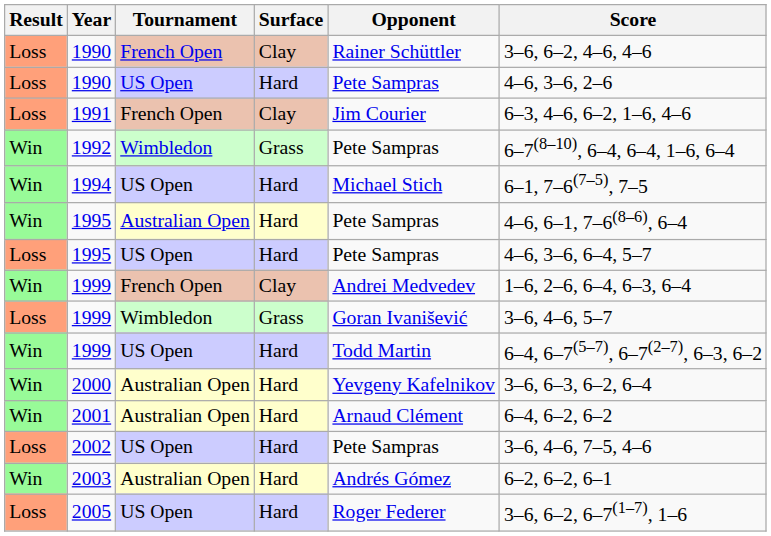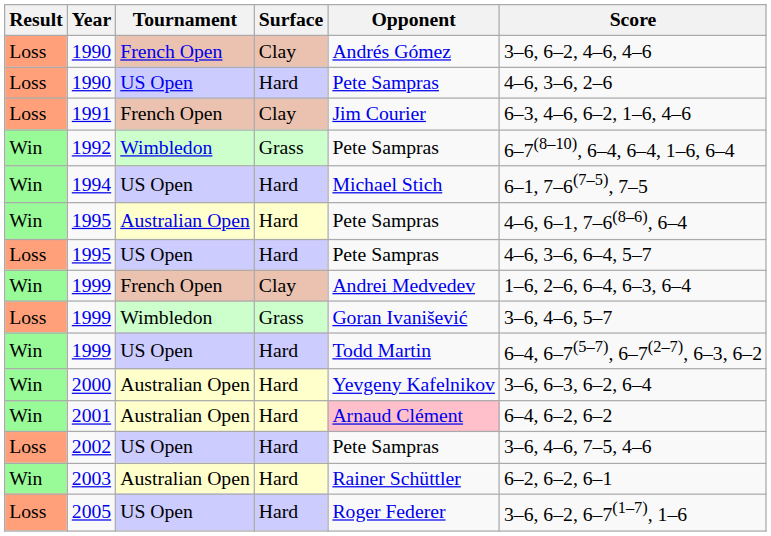 <table class="sortable wikitable">
 <tr>
 <th scope="col">Result</th>
 <th scope="col">Year</th>
 <th scope="col">Tournament</th>
 <th scope="col">Surface</th>
 <th scope="col">Opponent</th>
 <th scope="col" class="unsortable">Score</th>
 </tr>
 <tr>
 <td style="background:#ffa07a;">Loss</td>
 <td><a href='#'>1990</a></td>
 <td style="background:#ebc2af;"><a href='#'>French Open</a></td>
 <td style="background:#ebc2af;">Clay</td>
-<td data-sort-value="Schüttler"> <a href='#'>Rainer Schüttler</a></td>
+<td data-sort-value="Gómez"> <a href='#'>Andrés Gómez</a></td>
 <td>3–6, 6–2, 4–6, 4–6</td>
 </tr>
 <tr>
 <td style="background:#ffa07a;">Loss</td>
 <td><a href='#'>1990</a></td>
 <td style="background:#ccf;"><a href='#'>US Open</a></td>
 <td style="background:#ccf;">Hard</td>
 <td data-sort-value="Sampras"> <a href='#'>Pete Sampras</a></td>
 <td>4–6, 3–6, 2–6</td>
 </tr>
 <tr>
 <td style="background:#ffa07a;">Loss</td>
 <td><a href='#'>1991</a></td>
 <td style="background:#ebc2af;">French Open</td>
 <td style="background:#ebc2af;">Clay</td>
 <td data-sort-value="Courier"> <a href='#'>Jim Courier</a></td>
 <td>6–3, 4–6, 6–2, 1–6, 4–6</td>
 </tr>
 <tr>
 <td style="background:#98fb98;">Win</td>
 <td><a href='#'>1992</a></td>
 <td style="background:#cfc;"><a href='#'>Wimbledon</a></td>
 <td style="background:#cfc;">Grass</td>
 <td data-sort-value="Sampras"> Pete Sampras</td>
 <td>6–7<sup>(8–10)</sup>, 6–4, 6–4, 1–6, 6–4</td>
 </tr>
 <tr>
 <td style="background:#98fb98;">Win</td>
 <td><a href='#'>1994</a></td>
 <td style="background:#ccf;">US Open</td>
 <td style="background:#ccf;">Hard</td>
 <td data-sort-value="Stich"> <a href='#'>Michael Stich</a></td>
 <td>6–1, 7–6<sup>(7–5)</sup>, 7–5</td>
 </tr>
 <tr>
 <td style="background:#98fb98;">Win</td>
 <td><a href='#'>1995</a></td>
 <td style="background:#ffc;"><a href='#'>Australian Open</a></td>
 <td style="background:#ffc;">Hard</td>
 <td data-sort-value="Sampras"> Pete Sampras</td>
 <td>4–6, 6–1, 7–6<sup>(8–6)</sup>, 6–4</td>
 </tr>
 <tr>
 <td style="background:#ffa07a;">Loss</td>
 <td><a href='#'>1995</a></td>
 <td style="background:#ccf;">US Open</td>
 <td style="background:#ccf;">Hard</td>
 <td data-sort-value="Sampras"> Pete Sampras</td>
 <td>4–6, 3–6, 6–4, 5–7</td>
 </tr>
 <tr>
 <td style="background:#98fb98;">Win</td>
 <td><a href='#'>1999</a></td>
 <td style="background:#ebc2af;">French Open</td>
 <td style="background:#ebc2af;">Clay</td>
 <td data-sort-value="Medvedev"> <a href='#'>Andrei Medvedev</a></td>
 <td>1–6, 2–6, 6–4, 6–3, 6–4</td>
 </tr>
 <tr>
 <td style="background:#ffa07a;">Loss</td>
 <td><a href='#'>1999</a></td>
 <td style="background:#cfc;">Wimbledon</td>
 <td style="background:#cfc;">Grass</td>
 <td data-sort-value="Ivanišević"> <a href='#'>Goran Ivanišević</a></td>
 <td>3–6, 4–6, 5–7</td>
 </tr>
 <tr>
 <td style="background:#98fb98;">Win</td>
 <td><a href='#'>1999</a></td>
 <td style="background:#ccf;">US Open</td>
 <td style="background:#ccf;">Hard</td>
 <td data-sort-value="Martin"> <a href='#'>Todd Martin</a></td>
 <td>6–4, 6–7<sup>(5–7)</sup>, 6–7<sup>(2–7)</sup>, 6–3, 6–2</td>
 </tr>
 <tr>
 <td style="background:#98fb98;">Win</td>
 <td><a href='#'>2000</a></td>
 <td style="background:#ffc;">Australian Open</td>
 <td style="background:#ffc;">Hard</td>
 <td data-sort-value="Kafelnikov"> <a href='#'>Yevgeny Kafelnikov</a></td>
 <td>3–6, 6–3, 6–2, 6–4</td>
 </tr>
 <tr>
 <td style="background:#98fb98;">Win</td>
 <td><a href='#'>2001</a></td>
 <td style="background:#ffc;">Australian Open</td>
 <td style="background:#ffc;">Hard</td>
-<td data-sort-value="Clément"> <a href='#'>Arnaud Clément</a></td>
+<td data-sort-value="Clément" style="background: pink;"> <a href='#'>Arnaud Clément</a></td>
 <td>6–4, 6–2, 6–2</td>
 </tr>
 <tr>
 <td style="background:#ffa07a;">Loss</td>
 <td><a href='#'>2002</a></td>
 <td style="background:#ccf;">US Open</td>
 <td style="background:#ccf;">Hard</td>
 <td data-sort-value="Sampras"> Pete Sampras</td>
 <td>3–6, 4–6, 7–5, 4–6</td>
 </tr>
 <tr>
 <td style="background:#98fb98;">Win</td>
 <td><a href='#'>2003</a></td>
 <td style="background:#ffc;">Australian Open</td>
 <td style="background:#ffc;">Hard</td>
-<td data-sort-value="Gómez"> <a href='#'>Andrés Gómez</a></td>
+<td data-sort-value="Schüttler"> <a href='#'>Rainer Schüttler</a></td>
 <td>6–2, 6–2, 6–1</td>
 </tr>
 <tr>
 <td style="background:#ffa07a;">Loss</td>
 <td><a href='#'>2005</a></td>
 <td style="background:#ccf;">US Open</td>
 <td style="background:#ccf;">Hard</td>
 <td data-sort-value="Federer"> <a href='#'>Roger Federer</a></td>
 <td>3–6, 6–2, 6–7<sup>(1–7)</sup>, 1–6</td>
 </tr>
 </table>
